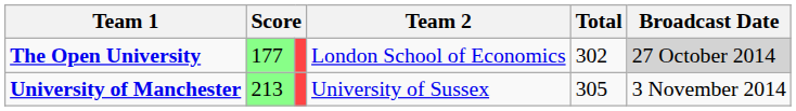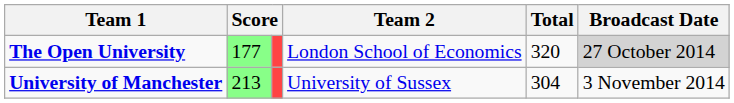 <table class="wikitable">
 <tr>
 <th>Team 1</th>
 <th colspan=2>Score</th>
 <th>Team 2</th>
 <th>Total</th>
 <th>Broadcast Date</th>
 </tr>
 <tr>
 <td><strong><a href='#'>The Open University</a></strong></td>
 <td style="background:#88ff88">177</td>
 <td style="background:#f44;"></td>
 <td><a href='#'>London School of Economics</a></td>
-<td>302</td>
+<td>320</td>
 <td style="background: lightgrey;">27 October 2014</td>
 </tr>
 <tr>
 <td><strong><a href='#'>University of Manchester</a></strong></td>
 <td style="background:#88ff88">213</td>
 <td style="background:#f44;"></td>
 <td><a href='#'>University of Sussex</a></td>
-<td>305</td>
+<td>304</td>
 <td>3 November 2014</td>
 </tr>
 </table>
